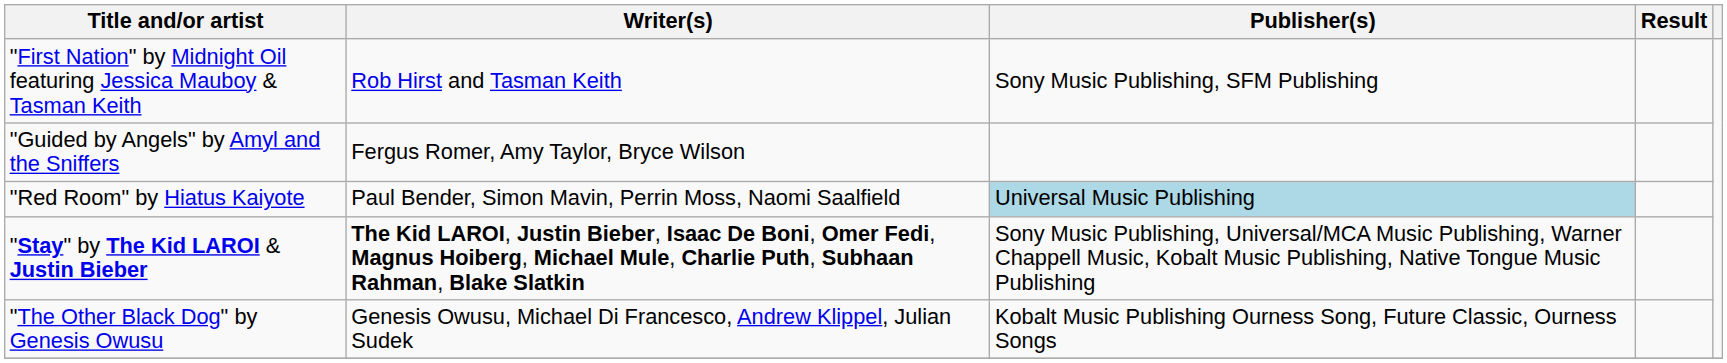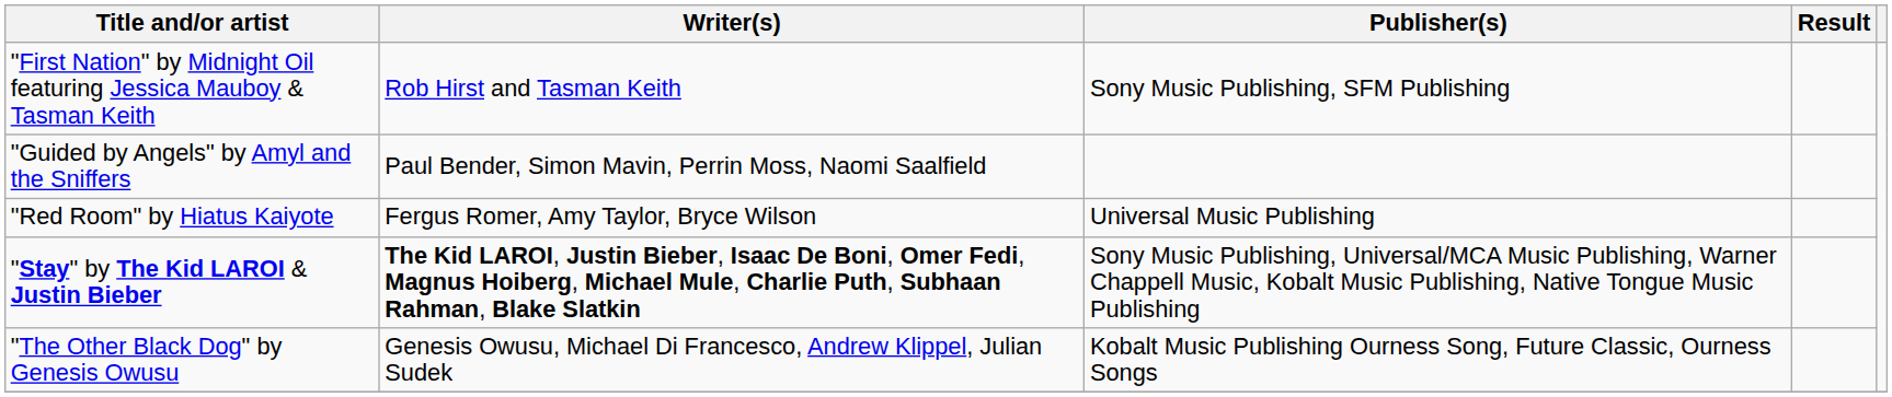 <table class="wikitable" width=100%>
 <tr>
 <th scope="col">Title and/or artist</th>
 <th scope="col">Writer(s)</th>
 <th scope="col">Publisher(s)</th>
 <th scope="col">Result</th>
 <th scope="col"></th>
 </tr>
 <tr>
 <td>"<a href='#'>First Nation</a>" by <a href='#'>Midnight Oil</a> featuring <a href='#'>Jessica Mauboy</a> & <a href='#'>Tasman Keith</a></td>
 <td><a href='#'>Rob Hirst</a> and <a href='#'>Tasman Keith</a></td>
 <td>Sony Music Publishing, SFM Publishing</td>
 <td></td>
 <td rowspan="5"></td>
 </tr>
 <tr>
 <td>"Guided by Angels" by <a href='#'>Amyl and the Sniffers</a></td>
-<td>Fergus Romer, Amy Taylor, Bryce Wilson</td>
+<td>Paul Bender, Simon Mavin, Perrin Moss, Naomi Saalfield</td>
 <td></td>
 <td></td>
 </tr>
 <tr>
 <td>"Red Room" by <a href='#'>Hiatus Kaiyote</a></td>
-<td>Paul Bender, Simon Mavin, Perrin Moss, Naomi Saalfield</td>
-<td style="background: lightblue;">Universal Music Publishing</td>
+<td>Fergus Romer, Amy Taylor, Bryce Wilson</td>
+<td>Universal Music Publishing</td>
 <td></td>
 </tr>
 <tr>
 <td>"<strong><a href='#'>Stay</a></strong>" by <strong><a href='#'>The Kid LAROI</a></strong> & <strong><a href='#'>Justin Bieber</a></strong></td>
 <td><strong>The Kid LAROI</strong>, <strong>Justin Bieber</strong>, <strong>Isaac De Boni</strong>, <strong>Omer Fedi</strong>, <strong>Magnus Hoiberg</strong>, <strong>Michael Mule</strong>, <strong>Charlie Puth</strong>, <strong>Subhaan Rahman</strong>, <strong>Blake Slatkin</strong></td>
 <td>Sony Music Publishing, Universal/MCA Music Publishing, Warner Chappell Music, Kobalt Music Publishing, Native Tongue Music Publishing</td>
 <td></td>
 </tr>
 <tr>
 <td>"<a href='#'>The Other Black Dog</a>" by <a href='#'>Genesis Owusu</a></td>
 <td>Genesis Owusu, Michael Di Francesco, <a href='#'>Andrew Klippel</a>, Julian Sudek</td>
 <td>Kobalt Music Publishing  Ourness Song, Future Classic, Ourness Songs</td>
 <td></td>
 </tr>
 <tr>
 </tr>
 </table>
